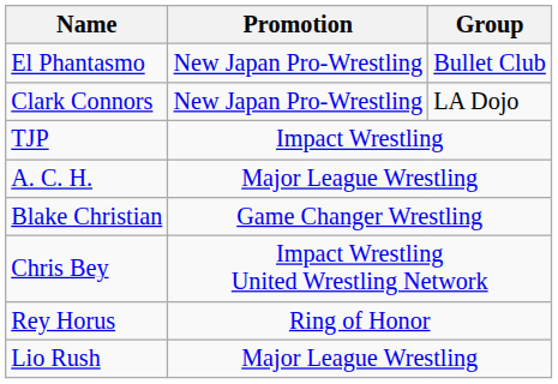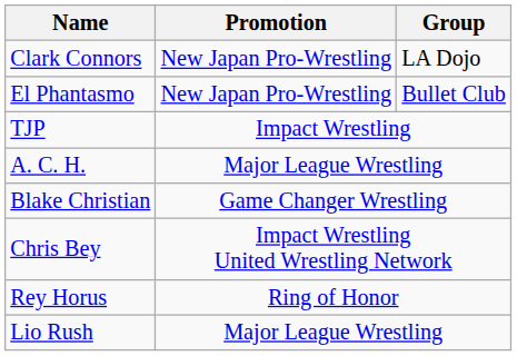 <table class="wikitable sortable">
 <tr>
 <th>Name</th>
 <th>Promotion</th>
 <th>Group</th>
 </tr>
 <tr>
+<td><a href='#'>Clark Connors</a></td>
+<td><a href='#'>New Japan Pro-Wrestling</a></td>
+<td>LA Dojo</td>
+</tr>
+<tr>
 <td><a href='#'>El Phantasmo</a></td>
 <td><a href='#'>New Japan Pro-Wrestling</a></td>
 <td><a href='#'>Bullet Club</a></td>
-</tr>
-<tr>
-<td><a href='#'>Clark Connors</a></td>
-<td><a href='#'>New Japan Pro-Wrestling</a></td>
-<td>LA Dojo</td>
 </tr>
 <tr>
 <td><a href='#'>TJP</a></td>
 <td colspan="2" style="text-align:center;"><a href='#'>Impact Wrestling</a></td>
 </tr>
 <tr>
 <td><a href='#'>A. C. H.</a></td>
 <td colspan="2" style="text-align:center;"><a href='#'>Major League Wrestling</a></td>
 </tr>
 <tr>
 <td><a href='#'>Blake Christian</a></td>
 <td colspan="2" style="text-align:center;"><a href='#'>Game Changer Wrestling</a></td>
 </tr>
 <tr>
 <td><a href='#'>Chris Bey</a></td>
 <td colspan="2" style="text-align:center;"><a href='#'>Impact Wrestling</a><br><a href='#'>United Wrestling Network</a></td>
 </tr>
 <tr>
 <td><a href='#'>Rey Horus</a></td>
 <td colspan="2" style="text-align:center;"><a href='#'>Ring of Honor</a></td>
 </tr>
 <tr>
 <td><a href='#'>Lio Rush</a></td>
 <td colspan="2" style="text-align:center;"><a href='#'>Major League Wrestling</a></td>
 </tr>
 </table>
